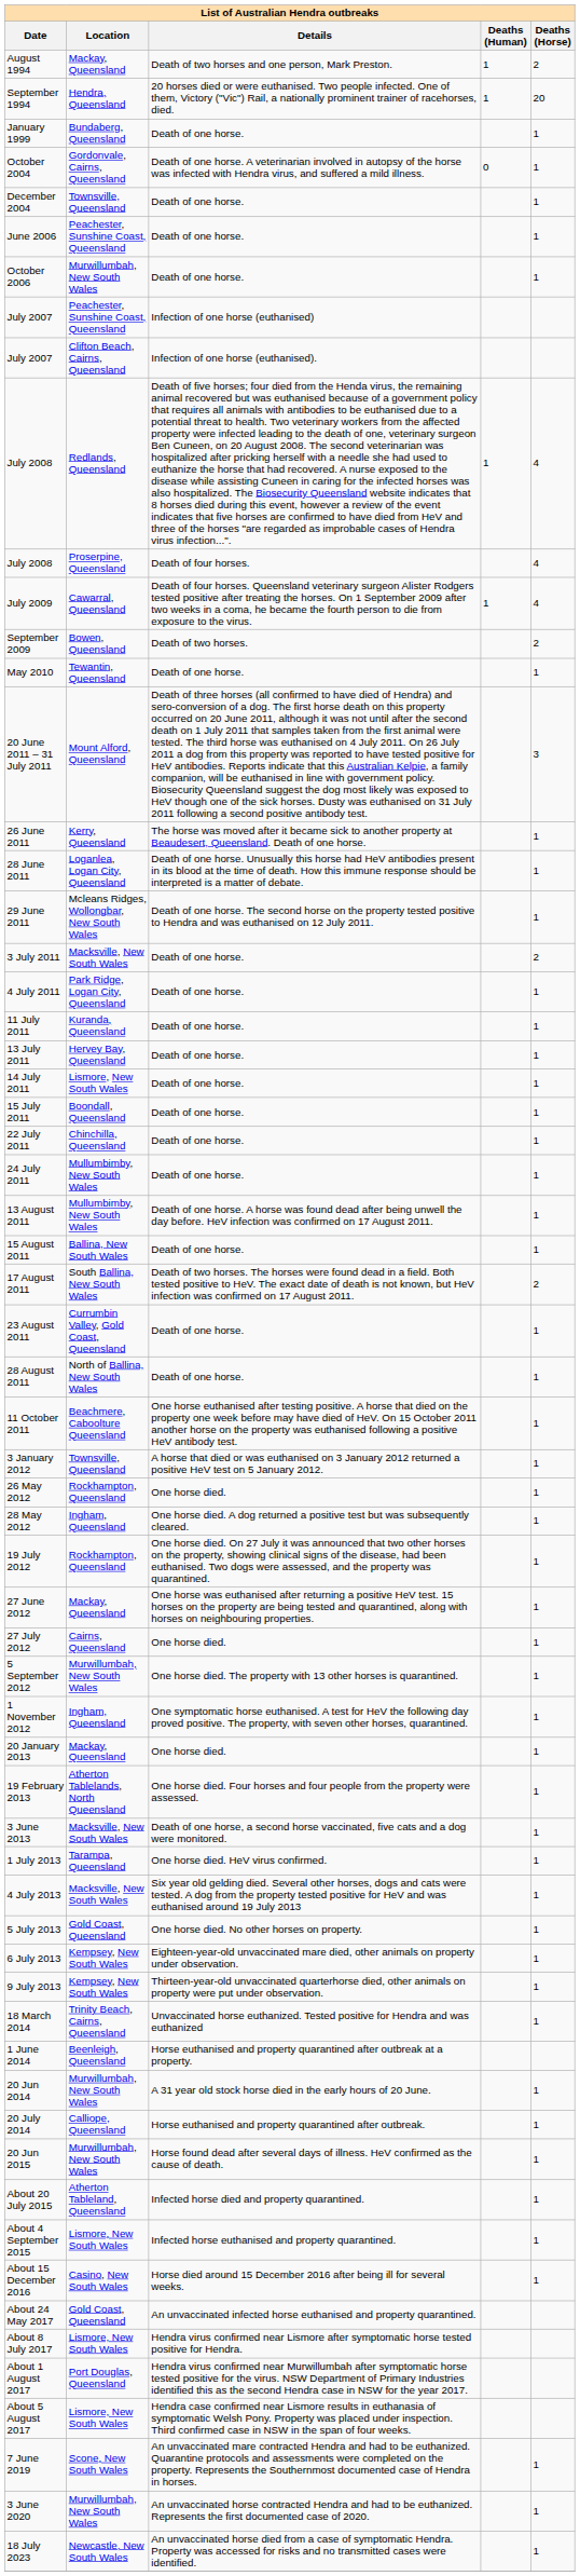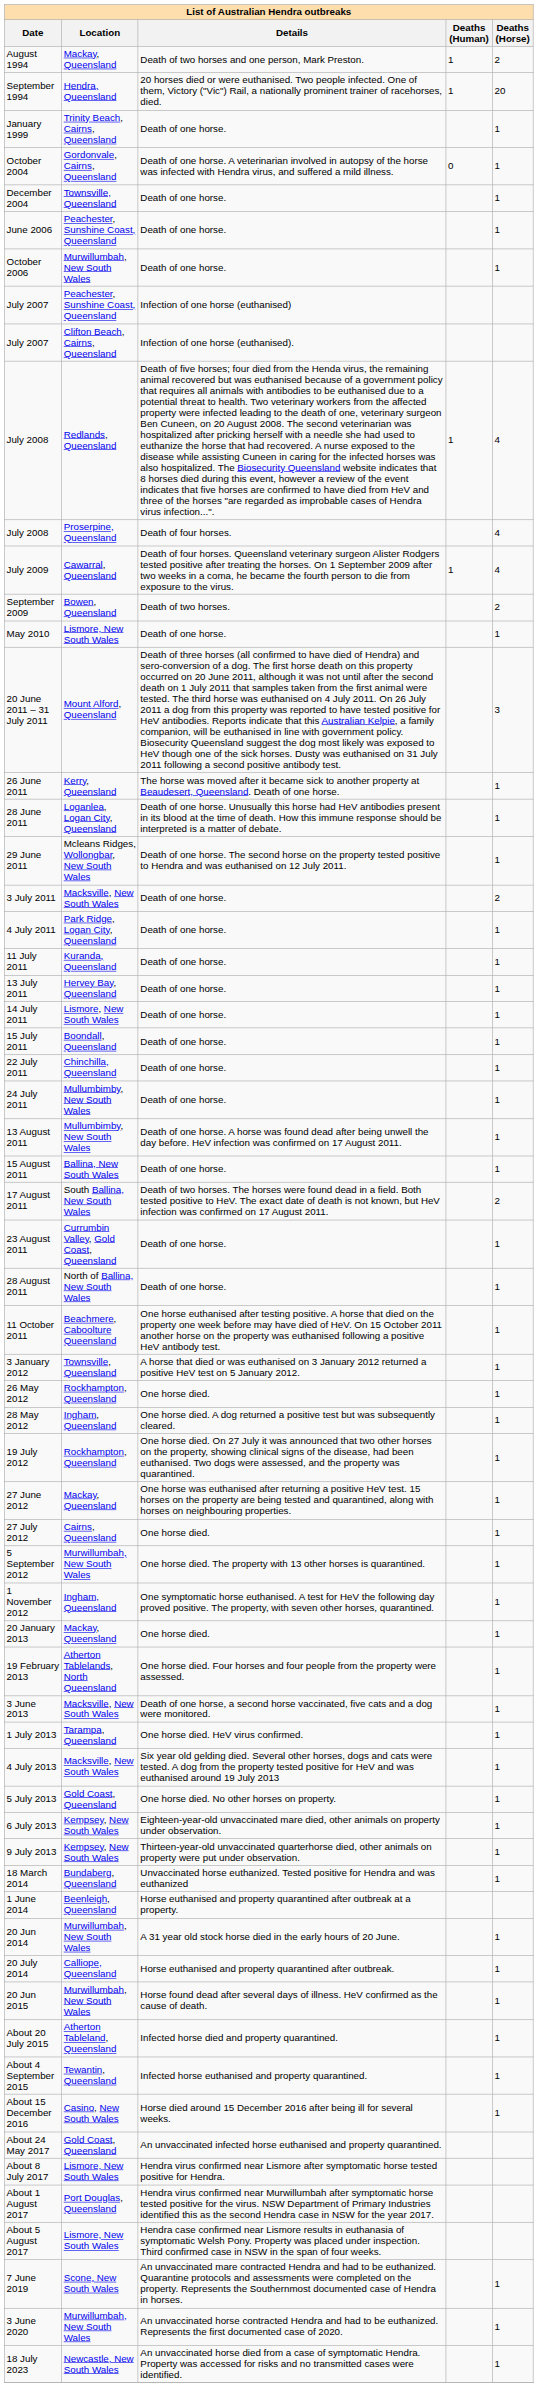 <table class="wikitable sortable mw-collapsible mw-collapsed">
 <tr>
 <th style="background:#ffdead;" colspan="5">List of Australian Hendra outbreaks</th>
 </tr>
 <tr>
 <th scope="col">Date</th>
 <th scope="col">Location</th>
 <th scope="col" class="unsortable">Details</th>
 <th scope="col">Deaths (Human)</th>
 <th scope="col">Deaths (Horse)</th>
 </tr>
 <tr>
 <td>August 1994</td>
 <td><a href='#'>Mackay</a>, <a href='#'>Queensland</a></td>
 <td>Death of two horses and one person, Mark Preston.</td>
 <td>1</td>
 <td>2</td>
 </tr>
 <tr>
 <td>September 1994</td>
 <td><a href='#'>Hendra, Queensland</a></td>
 <td>20 horses died or were euthanised. Two people infected. One of them, Victory ("Vic") Rail, a nationally prominent trainer of racehorses, died.</td>
 <td>1</td>
 <td>20</td>
 </tr>
 <tr>
 <td>January 1999</td>
-<td><a href='#'>Bundaberg</a>, <a href='#'>Queensland</a></td>
+<td><a href='#'>Trinity Beach</a>, <a href='#'>Cairns</a>, <a href='#'>Queensland</a></td>
 <td>Death of one horse.</td>
 <td></td>
 <td>1</td>
 </tr>
 <tr>
 <td>October 2004</td>
 <td><a href='#'>Gordonvale</a>, <a href='#'>Cairns</a>, <a href='#'>Queensland</a></td>
 <td>Death of one horse. A veterinarian involved in autopsy of the horse was infected with Hendra virus, and suffered a mild illness.</td>
 <td>0</td>
 <td>1</td>
 </tr>
 <tr>
 <td>December 2004</td>
 <td><a href='#'>Townsville, Queensland</a></td>
 <td>Death of one horse.</td>
 <td></td>
 <td>1</td>
 </tr>
 <tr>
 <td>June 2006</td>
 <td><a href='#'>Peachester</a>, <a href='#'>Sunshine Coast, Queensland</a></td>
 <td>Death of one horse.</td>
 <td></td>
 <td>1</td>
 </tr>
 <tr>
 <td>October 2006</td>
 <td><a href='#'>Murwillumbah</a>, <a href='#'>New South Wales</a></td>
 <td>Death of one horse.</td>
 <td></td>
 <td>1</td>
 </tr>
 <tr>
 <td>July 2007</td>
 <td><a href='#'>Peachester</a>, <a href='#'>Sunshine Coast, Queensland</a></td>
 <td>Infection of one horse (euthanised)</td>
 <td></td>
 <td></td>
 </tr>
 <tr>
 <td>July 2007</td>
 <td><a href='#'>Clifton Beach</a>, <a href='#'>Cairns</a>, <a href='#'>Queensland</a></td>
 <td>Infection of one horse (euthanised).</td>
 <td></td>
 <td></td>
 </tr>
 <tr>
 <td>July 2008</td>
 <td><a href='#'>Redlands</a>, <a href='#'>Queensland</a></td>
 <td>Death of five horses; four died from the Henda virus, the remaining animal recovered but was euthanised because of a government policy that requires all animals with antibodies to be euthanised due to a potential threat to health. Two veterinary workers from the affected property were infected leading to the death of one, veterinary surgeon Ben Cuneen, on 20 August 2008. The second veterinarian was hospitalized after pricking herself with a needle she had used to euthanize the horse that had recovered. A nurse exposed to the disease while assisting Cuneen in caring for the infected horses was also hospitalized. The <a href='#'>Biosecurity Queensland</a> website indicates that 8 horses died during this event, however a review of the event indicates that five horses are confirmed to have died from HeV and three of the horses "are regarded as improbable cases of Hendra virus infection...".</td>
 <td>1</td>
 <td>4</td>
 </tr>
 <tr>
 <td>July 2008</td>
 <td><a href='#'>Proserpine, Queensland</a></td>
 <td>Death of four horses.</td>
 <td></td>
 <td>4</td>
 </tr>
 <tr>
 <td>July 2009</td>
 <td><a href='#'>Cawarral</a>, <a href='#'>Queensland</a></td>
 <td>Death of four horses. Queensland veterinary surgeon Alister Rodgers tested positive after treating the horses. On 1 September 2009 after two weeks in a coma, he became the fourth person to die from exposure to the virus.</td>
 <td>1</td>
 <td>4</td>
 </tr>
 <tr>
 <td>September 2009</td>
 <td><a href='#'>Bowen</a>, <a href='#'>Queensland</a></td>
 <td>Death of two horses.</td>
 <td></td>
 <td>2</td>
 </tr>
 <tr>
 <td>May 2010</td>
-<td><a href='#'>Tewantin</a>, <a href='#'>Queensland</a></td>
+<td><a href='#'>Lismore, New South Wales</a></td>
 <td>Death of one horse.</td>
 <td></td>
 <td>1</td>
 </tr>
 <tr>
 <td>20 June 2011 – 31 July 2011</td>
 <td><a href='#'>Mount Alford</a>, <a href='#'>Queensland</a></td>
 <td>Death of three horses (all confirmed to have died of Hendra) and sero-conversion of a dog. The first horse death on this property occurred on 20 June 2011, although it was not until after the second death on 1 July 2011 that samples taken from the first animal were tested. The third horse was euthanised on 4 July 2011. On 26 July 2011 a dog from this property was reported to have tested positive for HeV antibodies. Reports indicate that this <a href='#'>Australian Kelpie</a>, a family companion, will be euthanised in line with government policy. Biosecurity Queensland suggest the dog most likely was exposed to HeV though one of the sick horses. Dusty was euthanised on 31 July 2011 following a second positive antibody test.</td>
 <td></td>
 <td>3</td>
 </tr>
 <tr>
 <td>26 June 2011</td>
 <td><a href='#'>Kerry</a>, <a href='#'>Queensland</a></td>
 <td>The horse was moved after it became sick to another property at <a href='#'>Beaudesert, Queensland</a>. Death of one horse.</td>
 <td></td>
 <td>1</td>
 </tr>
 <tr>
 <td>28 June 2011</td>
 <td><a href='#'>Loganlea</a>, <a href='#'>Logan City</a>, <a href='#'>Queensland</a></td>
 <td>Death of one horse. Unusually this horse had HeV antibodies present in its blood at the time of death. How this immune response should be interpreted is a matter of debate.</td>
 <td></td>
 <td>1</td>
 </tr>
 <tr>
 <td>29 June 2011</td>
 <td>Mcleans Ridges, <a href='#'>Wollongbar</a>, <a href='#'>New South Wales</a></td>
 <td>Death of one horse. The second horse on the property tested positive to Hendra and was euthanised on 12 July 2011.</td>
 <td></td>
 <td>1</td>
 </tr>
 <tr>
 <td>3 July 2011</td>
 <td><a href='#'>Macksville</a>, <a href='#'>New South Wales</a></td>
 <td>Death of one horse.</td>
 <td></td>
 <td>2</td>
 </tr>
 <tr>
 <td>4 July 2011</td>
 <td><a href='#'>Park Ridge</a>, <a href='#'>Logan City</a>, <a href='#'>Queensland</a></td>
 <td>Death of one horse.</td>
 <td></td>
 <td>1</td>
 </tr>
 <tr>
 <td>11 July 2011</td>
 <td><a href='#'>Kuranda, Queensland</a></td>
 <td>Death of one horse.</td>
 <td></td>
 <td>1</td>
 </tr>
 <tr>
 <td>13 July 2011</td>
 <td><a href='#'>Hervey Bay</a>, <a href='#'>Queensland</a></td>
 <td>Death of one horse.</td>
 <td></td>
 <td>1</td>
 </tr>
 <tr>
 <td>14 July 2011</td>
 <td><a href='#'>Lismore</a>, <a href='#'>New South Wales</a></td>
 <td>Death of one horse.</td>
 <td></td>
 <td>1</td>
 </tr>
 <tr>
 <td>15 July 2011</td>
 <td><a href='#'>Boondall</a>, <a href='#'>Queensland</a></td>
 <td>Death of one horse.</td>
 <td></td>
 <td>1</td>
 </tr>
 <tr>
 <td>22 July 2011</td>
 <td><a href='#'>Chinchilla, Queensland</a></td>
 <td>Death of one horse.</td>
 <td></td>
 <td>1</td>
 </tr>
 <tr>
 <td>24 July 2011</td>
 <td><a href='#'>Mullumbimby</a>, <a href='#'>New South Wales</a></td>
 <td>Death of one horse.</td>
 <td></td>
 <td>1</td>
 </tr>
 <tr>
 <td>13 August 2011</td>
 <td><a href='#'>Mullumbimby</a>, <a href='#'>New South Wales</a></td>
 <td>Death of one horse. A horse was found dead after being unwell the day before. HeV infection was confirmed on 17 August 2011.</td>
 <td></td>
 <td>1</td>
 </tr>
 <tr>
 <td>15 August 2011</td>
 <td><a href='#'>Ballina, New South Wales</a></td>
 <td>Death of one horse.</td>
 <td></td>
 <td>1</td>
 </tr>
 <tr>
 <td>17 August 2011</td>
 <td>South <a href='#'>Ballina, New South Wales</a></td>
 <td>Death of two horses. The horses were found dead in a field. Both tested positive to HeV. The exact date of death is not known, but HeV infection was confirmed on 17 August 2011.</td>
 <td></td>
 <td>2</td>
 </tr>
 <tr>
 <td>23 August 2011</td>
 <td><a href='#'>Currumbin Valley</a>, <a href='#'>Gold Coast</a>, <a href='#'>Queensland</a></td>
 <td>Death of one horse.</td>
 <td></td>
 <td>1</td>
 </tr>
 <tr>
 <td>28 August 2011</td>
 <td>North of <a href='#'>Ballina, New South Wales</a></td>
 <td>Death of one horse.</td>
 <td></td>
 <td>1</td>
 </tr>
 <tr>
 <td>11 October 2011</td>
 <td><a href='#'>Beachmere</a>, <a href='#'>Caboolture</a> <a href='#'>Queensland</a></td>
 <td>One horse euthanised after testing positive. A horse that died on the property one week before may have died of HeV. On 15 October 2011 another horse on the property was euthanised following a positive HeV antibody test.</td>
 <td></td>
 <td>1</td>
 </tr>
 <tr>
 <td>3 January 2012</td>
 <td><a href='#'>Townsville</a>, <a href='#'>Queensland</a></td>
 <td>A horse that died or was euthanised on 3 January 2012 returned a positive HeV test on 5 January 2012.</td>
 <td></td>
 <td>1</td>
 </tr>
 <tr>
 <td>26 May 2012</td>
 <td><a href='#'>Rockhampton</a>, <a href='#'>Queensland</a></td>
 <td>One horse died.</td>
 <td></td>
 <td>1</td>
 </tr>
 <tr>
 <td>28 May 2012</td>
 <td><a href='#'>Ingham</a>, <a href='#'>Queensland</a></td>
 <td>One horse died. A dog returned a positive test but was subsequently cleared.</td>
 <td></td>
 <td>1</td>
 </tr>
 <tr>
 <td>19 July 2012</td>
 <td><a href='#'>Rockhampton</a>, <a href='#'>Queensland</a></td>
 <td>One horse died. On 27 July it was announced that two other horses on the property, showing clinical signs of the disease, had been euthanised. Two dogs were assessed, and the property was quarantined.</td>
 <td></td>
 <td>1</td>
 </tr>
 <tr>
 <td>27 June 2012</td>
 <td><a href='#'>Mackay</a>, <a href='#'>Queensland</a></td>
 <td>One horse was euthanised after returning a positive HeV test. 15 horses on the property are being tested and quarantined, along with horses on neighbouring properties.</td>
 <td></td>
 <td>1</td>
 </tr>
 <tr>
 <td>27 July 2012</td>
 <td><a href='#'>Cairns</a>, <a href='#'>Queensland</a></td>
 <td>One horse died.</td>
 <td></td>
 <td>1</td>
 </tr>
 <tr>
 <td>5 September 2012</td>
 <td><a href='#'>Murwillumbah, New South Wales</a></td>
 <td>One horse died. The property with 13 other horses is quarantined.</td>
 <td></td>
 <td>1</td>
 </tr>
 <tr>
 <td>1 November 2012</td>
 <td><a href='#'>Ingham, Queensland</a></td>
 <td>One symptomatic horse euthanised. A test for HeV the following day proved positive. The property, with seven other horses, quarantined.</td>
 <td></td>
 <td>1</td>
 </tr>
 <tr>
 <td>20 January 2013</td>
 <td><a href='#'>Mackay</a>, <a href='#'>Queensland</a></td>
 <td>One horse died.</td>
 <td></td>
 <td>1</td>
 </tr>
 <tr>
 <td>19 February 2013</td>
 <td><a href='#'>Atherton Tablelands</a>, <a href='#'>North Queensland</a></td>
 <td>One horse died. Four horses and four people from the property were assessed.</td>
 <td></td>
 <td>1</td>
 </tr>
 <tr>
 <td>3 June 2013</td>
 <td><a href='#'>Macksville</a>, <a href='#'>New South Wales</a></td>
 <td>Death of one horse, a second horse vaccinated, five cats and a dog were monitored.</td>
 <td></td>
 <td>1</td>
 </tr>
 <tr>
 <td>1 July 2013</td>
 <td><a href='#'>Tarampa</a>, <a href='#'>Queensland</a></td>
 <td>One horse died. HeV virus confirmed.</td>
 <td></td>
 <td>1</td>
 </tr>
 <tr>
 <td>4 July 2013</td>
 <td><a href='#'>Macksville</a>, <a href='#'>New South Wales</a></td>
 <td>Six year old gelding died. Several other horses, dogs and cats were tested. A dog from the property tested positive for HeV and was euthanised around 19 July 2013</td>
 <td></td>
 <td>1</td>
 </tr>
 <tr>
 <td>5 July 2013</td>
 <td><a href='#'>Gold Coast</a>, <a href='#'>Queensland</a></td>
 <td>One horse died. No other horses on property.</td>
 <td></td>
 <td>1</td>
 </tr>
 <tr>
 <td>6 July 2013</td>
 <td><a href='#'>Kempsey</a>, <a href='#'>New South Wales</a></td>
 <td>Eighteen-year-old unvaccinated mare died, other animals on property under observation.</td>
 <td></td>
 <td>1</td>
 </tr>
 <tr>
 <td>9 July 2013</td>
 <td><a href='#'>Kempsey</a>, <a href='#'>New South Wales</a></td>
 <td>Thirteen-year-old unvaccinated quarterhorse died, other animals on property were put under observation.</td>
 <td></td>
 <td>1</td>
 </tr>
 <tr>
 <td>18 March 2014</td>
-<td><a href='#'>Trinity Beach</a>, <a href='#'>Cairns</a>, <a href='#'>Queensland</a></td>
+<td><a href='#'>Bundaberg</a>, <a href='#'>Queensland</a></td>
 <td>Unvaccinated horse euthanized. Tested positive for Hendra and was euthanized</td>
 <td></td>
 <td>1</td>
 </tr>
 <tr>
 <td>1 June 2014</td>
 <td><a href='#'>Beenleigh</a>, <a href='#'>Queensland</a></td>
 <td>Horse euthanised and property quarantined after outbreak at a property.</td>
 <td></td>
 <td></td>
 </tr>
 <tr>
 <td>20 Jun 2014</td>
 <td><a href='#'>Murwillumbah</a>, <a href='#'>New South Wales</a></td>
 <td>A 31 year old stock horse died in the early hours of 20 June.</td>
 <td></td>
 <td>1</td>
 </tr>
 <tr>
 <td>20 July 2014</td>
 <td><a href='#'>Calliope, Queensland</a></td>
 <td>Horse euthanised and property quarantined after outbreak.</td>
 <td></td>
 <td>1</td>
 </tr>
 <tr>
 <td>20 Jun 2015</td>
 <td><a href='#'>Murwillumbah</a>, <a href='#'>New South Wales</a></td>
 <td>Horse found dead after several days of illness. HeV confirmed as the cause of death.</td>
 <td></td>
 <td>1</td>
 </tr>
 <tr>
 <td>About 20 July 2015</td>
 <td><a href='#'>Atherton Tableland</a>, <a href='#'>Queensland</a></td>
 <td>Infected horse died and property quarantined.</td>
 <td></td>
 <td>1</td>
 </tr>
 <tr>
 <td>About 4 September 2015</td>
-<td><a href='#'>Lismore, New South Wales</a></td>
+<td><a href='#'>Tewantin</a>, <a href='#'>Queensland</a></td>
 <td>Infected horse euthanised and property quarantined.</td>
 <td></td>
 <td>1</td>
 </tr>
 <tr>
 <td>About 15 December 2016</td>
 <td><a href='#'>Casino</a>, <a href='#'>New South Wales</a></td>
 <td>Horse died around 15 December 2016 after being ill for several weeks.</td>
 <td></td>
 <td>1</td>
 </tr>
 <tr>
 <td>About 24 May 2017</td>
 <td><a href='#'>Gold Coast</a>, <a href='#'>Queensland</a></td>
 <td>An unvaccinated infected horse euthanised and property quarantined.</td>
 <td></td>
 <td></td>
 </tr>
 <tr>
 <td>About 8 July 2017</td>
 <td><a href='#'>Lismore, New South Wales</a></td>
 <td>Hendra virus confirmed near Lismore after symptomatic horse tested positive for Hendra.</td>
 <td></td>
 <td></td>
 </tr>
 <tr |->
 <td>About 1 August 2017</td>
 <td><a href='#'>Port Douglas</a>, <a href='#'>Queensland</a></td>
 <td>Hendra virus confirmed near Murwillumbah after symptomatic horse tested positive for the virus. NSW Department of Primary Industries identified this as the second Hendra case in NSW for the year 2017.</td>
 <td></td>
 <td></td>
 </tr>
 <tr |->
 <td>About 5 August 2017</td>
 <td><a href='#'>Lismore, New South Wales</a></td>
 <td>Hendra case confirmed near Lismore results in euthanasia of symptomatic Welsh Pony. Property was placed under inspection. Third confirmed case in NSW in the span of four weeks.</td>
 <td></td>
 <td></td>
 </tr>
 <tr |->
 <td>7 June 2019</td>
 <td><a href='#'>Scone, New South Wales</a></td>
 <td>An unvaccinated mare contracted Hendra and had to be euthanized. Quarantine protocols and assessments were completed on the property. Represents the Southernmost documented case of Hendra in horses.</td>
 <td></td>
 <td>1</td>
 </tr>
 <tr |->
 <td>3 June 2020</td>
 <td><a href='#'>Murwillumbah, New South Wales</a></td>
 <td>An unvaccinated horse contracted Hendra and had to be euthanized. Represents the first documented case of 2020.</td>
 <td></td>
 <td>1</td>
 </tr>
 <tr>
 <td>18 July 2023</td>
 <td><a href='#'>Newcastle, New South Wales</a></td>
 <td>An unvaccinated horse died from a case of symptomatic Hendra. Property was accessed for risks and no transmitted cases were identified.</td>
 <td></td>
 <td>1</td>
 </tr>
 <tr>
 </tr>
 </table>
